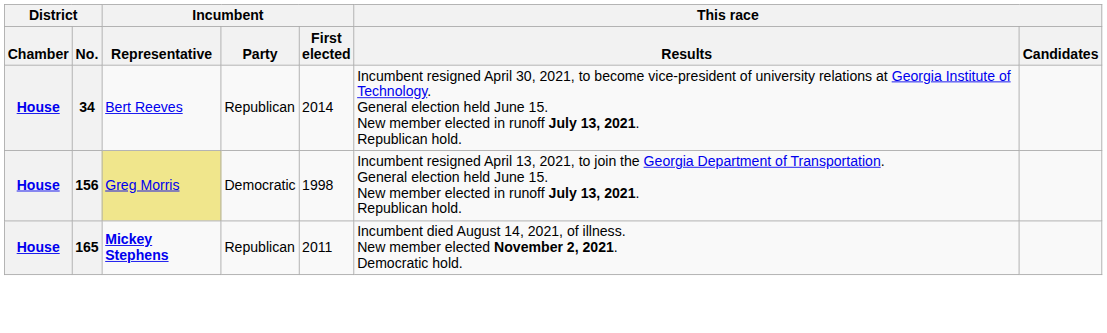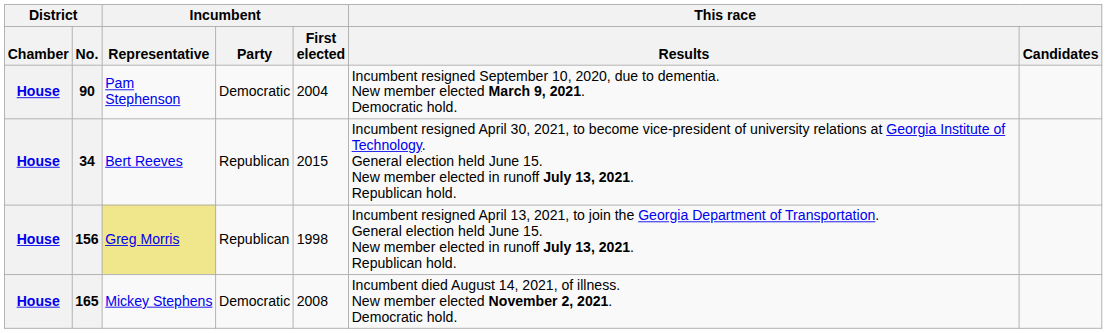 <table class="wikitable sortable">
 <tr valign=bottom>
 <th colspan="2">District</th>
 <th colspan="3">Incumbent</th>
 <th colspan="2">This race</th>
 </tr>
 <tr valign=bottom>
 <th>Chamber</th>
 <th>No.</th>
 <th>Representative</th>
 <th>Party</th>
 <th>First<br>elected</th>
 <th>Results</th>
 <th>Candidates</th>
 </tr>
 <tr>
 <th><a href='#'>House</a></th>
+<th>90</th>
+<td><a href='#'>Pam Stephenson</a></td>
+<td>Democratic</td>
+<td>2004</td>
+<td>Incumbent resigned September 10, 2020, due to dementia.<br>New member elected <strong>March 9, 2021</strong>.<br>Democratic hold.</td>
+<td nowrap></td>
+</tr>
+<tr>
+<th><a href='#'>House</a></th>
 <th>34</th>
 <td><a href='#'>Bert Reeves</a></td>
 <td>Republican</td>
-<td>2014</td>
+<td>2015</td>
 <td>Incumbent resigned April 30, 2021, to become vice-president of university relations at <a href='#'>Georgia Institute of Technology</a>.<br>General election held June 15.<br>New member elected in runoff <strong>July 13, 2021</strong>.<br>Republican hold.</td>
 <td nowrap></td>
 </tr>
 <tr>
 <th><a href='#'>House</a></th>
 <th>156</th>
 <td style="background: khaki;"><a href='#'>Greg Morris</a></td>
-<td>Democratic</td>
+<td>Republican</td>
 <td>1998</td>
 <td>Incumbent resigned April 13, 2021, to join the <a href='#'>Georgia Department of Transportation</a>.<br>General election held June 15.<br>New member elected in runoff <strong>July 13, 2021</strong>.<br>Republican hold.</td>
 <td nowrap></td>
 </tr>
 <tr>
 <th><a href='#'>House</a></th>
 <th>165</th>
-<td><strong><a href='#'>Mickey Stephens</a></strong></td>
-<td>Republican</td>
-<td>2011</td>
+<td><a href='#'>Mickey Stephens</a></td>
+<td>Democratic</td>
+<td>2008</td>
 <td>Incumbent died August 14, 2021, of illness.<br>New member elected <strong>November 2, 2021</strong>.<br>Democratic hold.</td>
 <td nowrap></td>
 </tr>
 </table>
